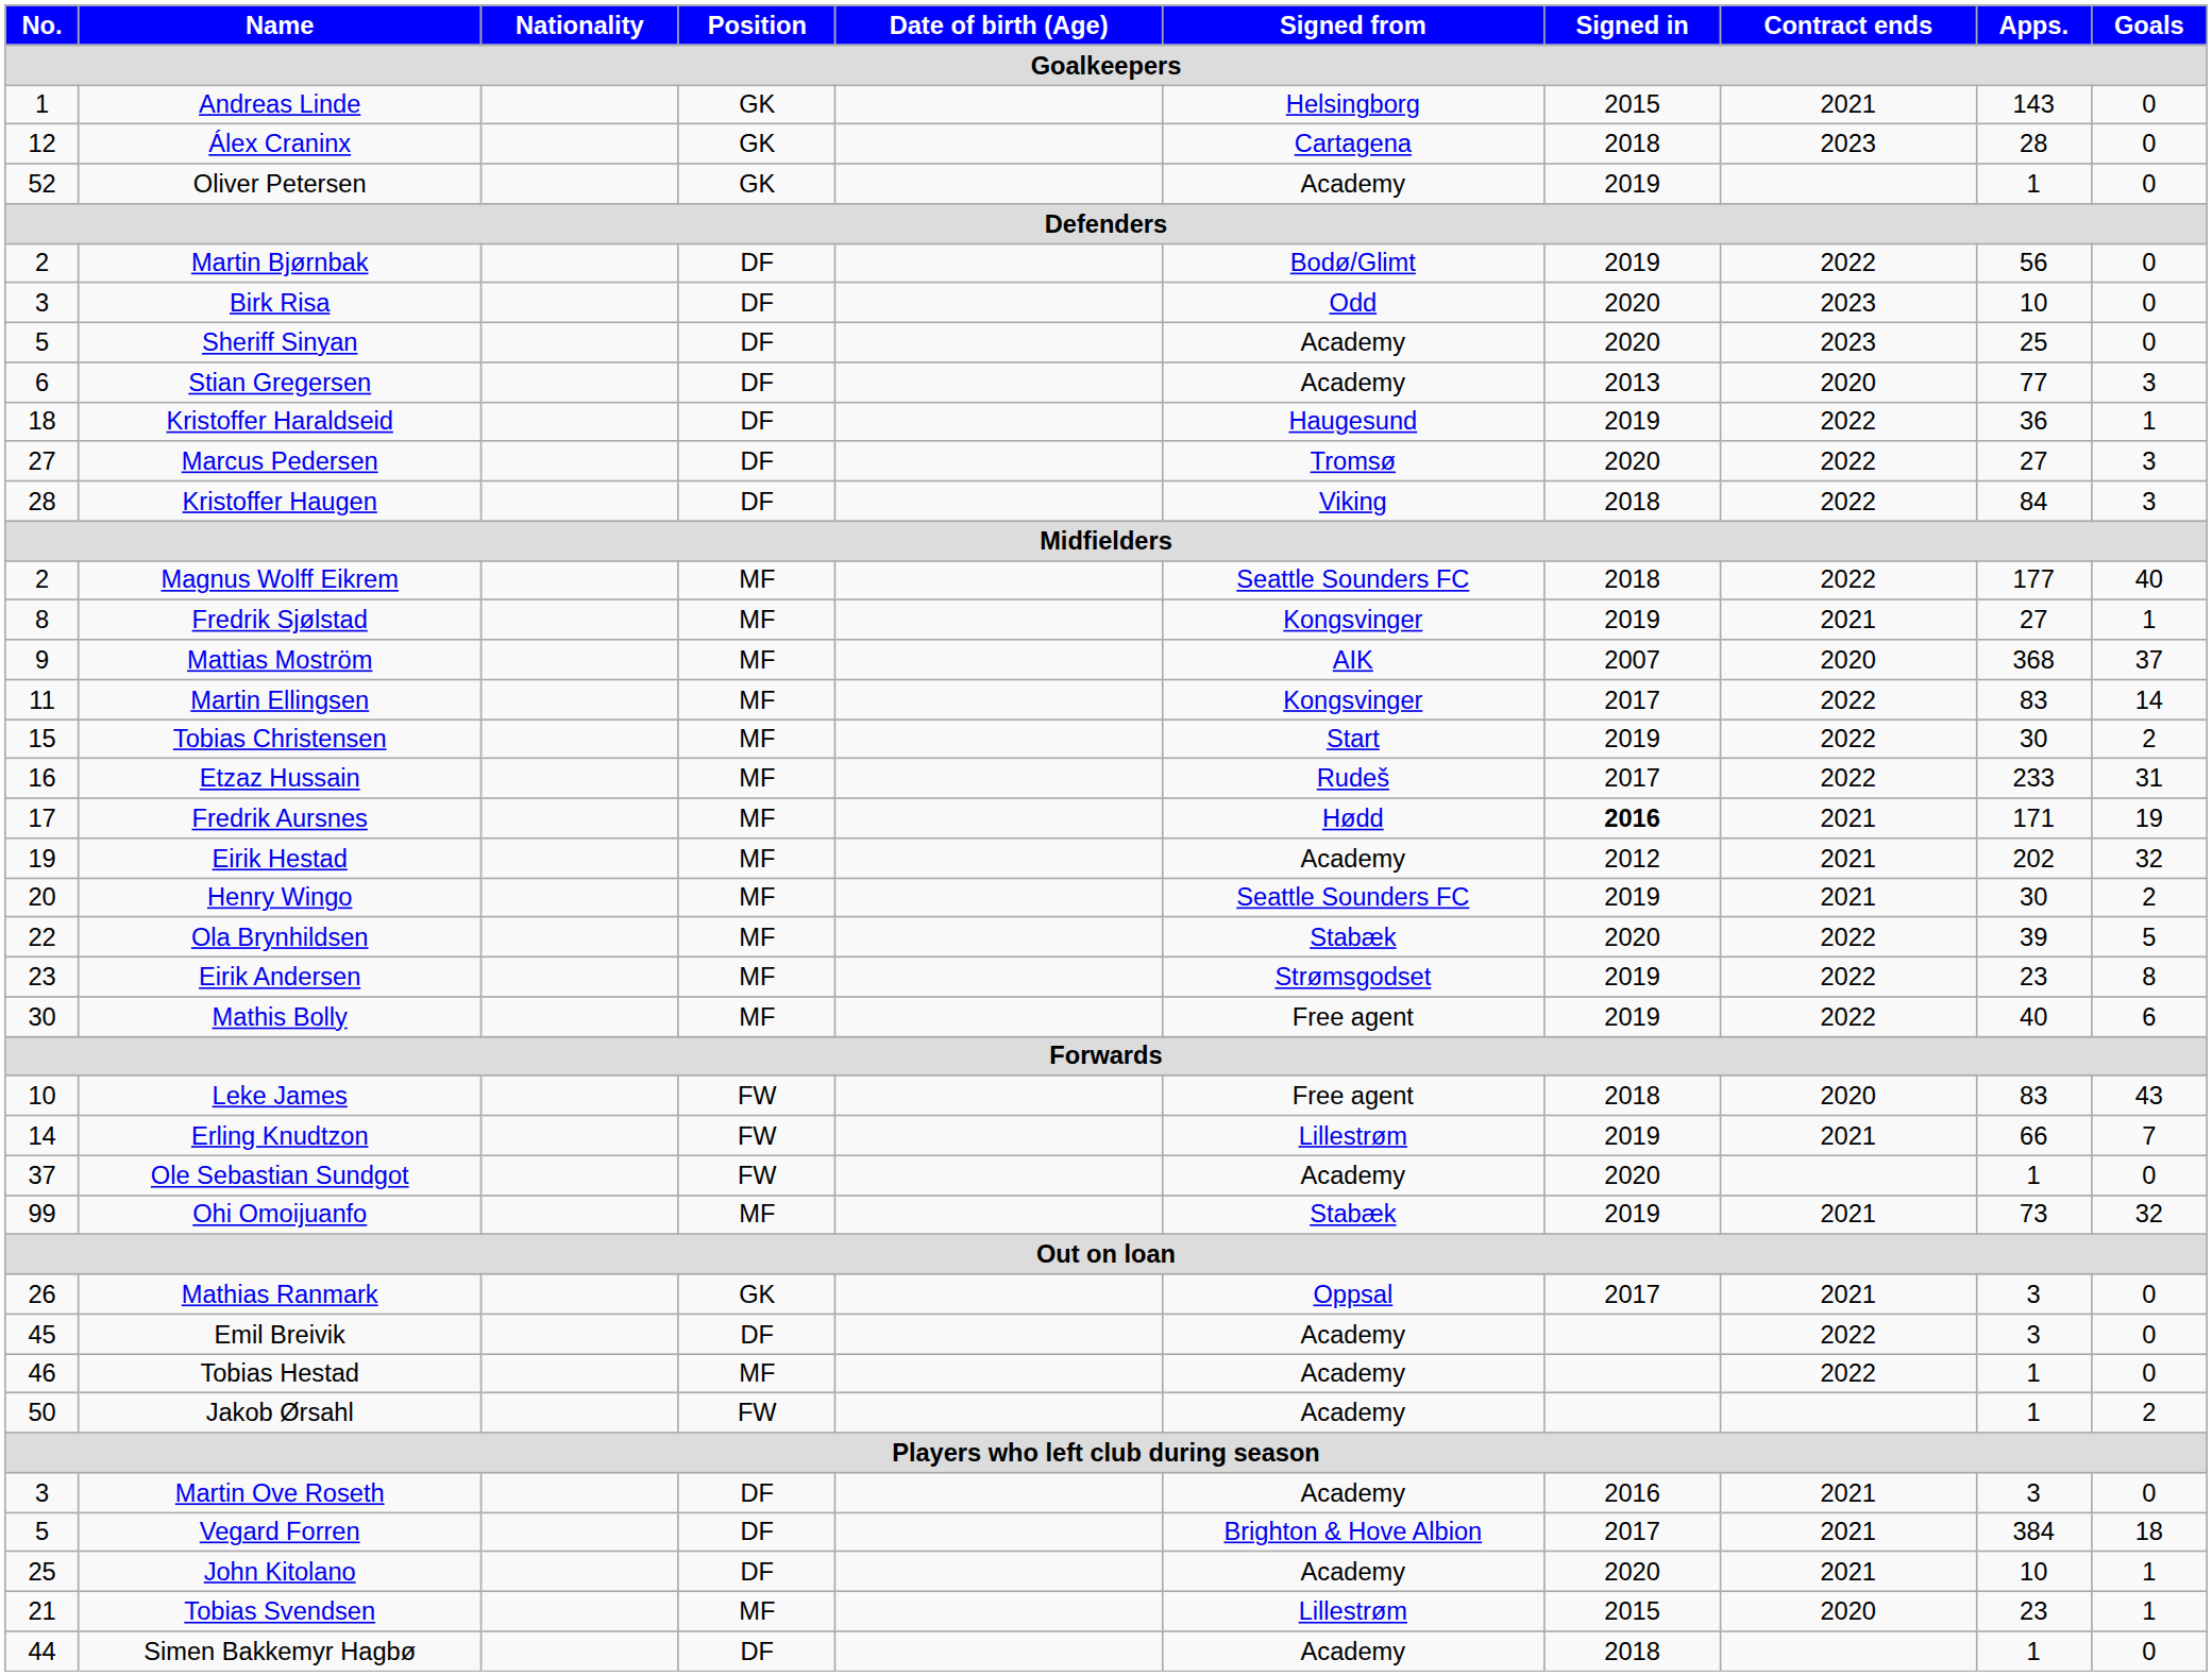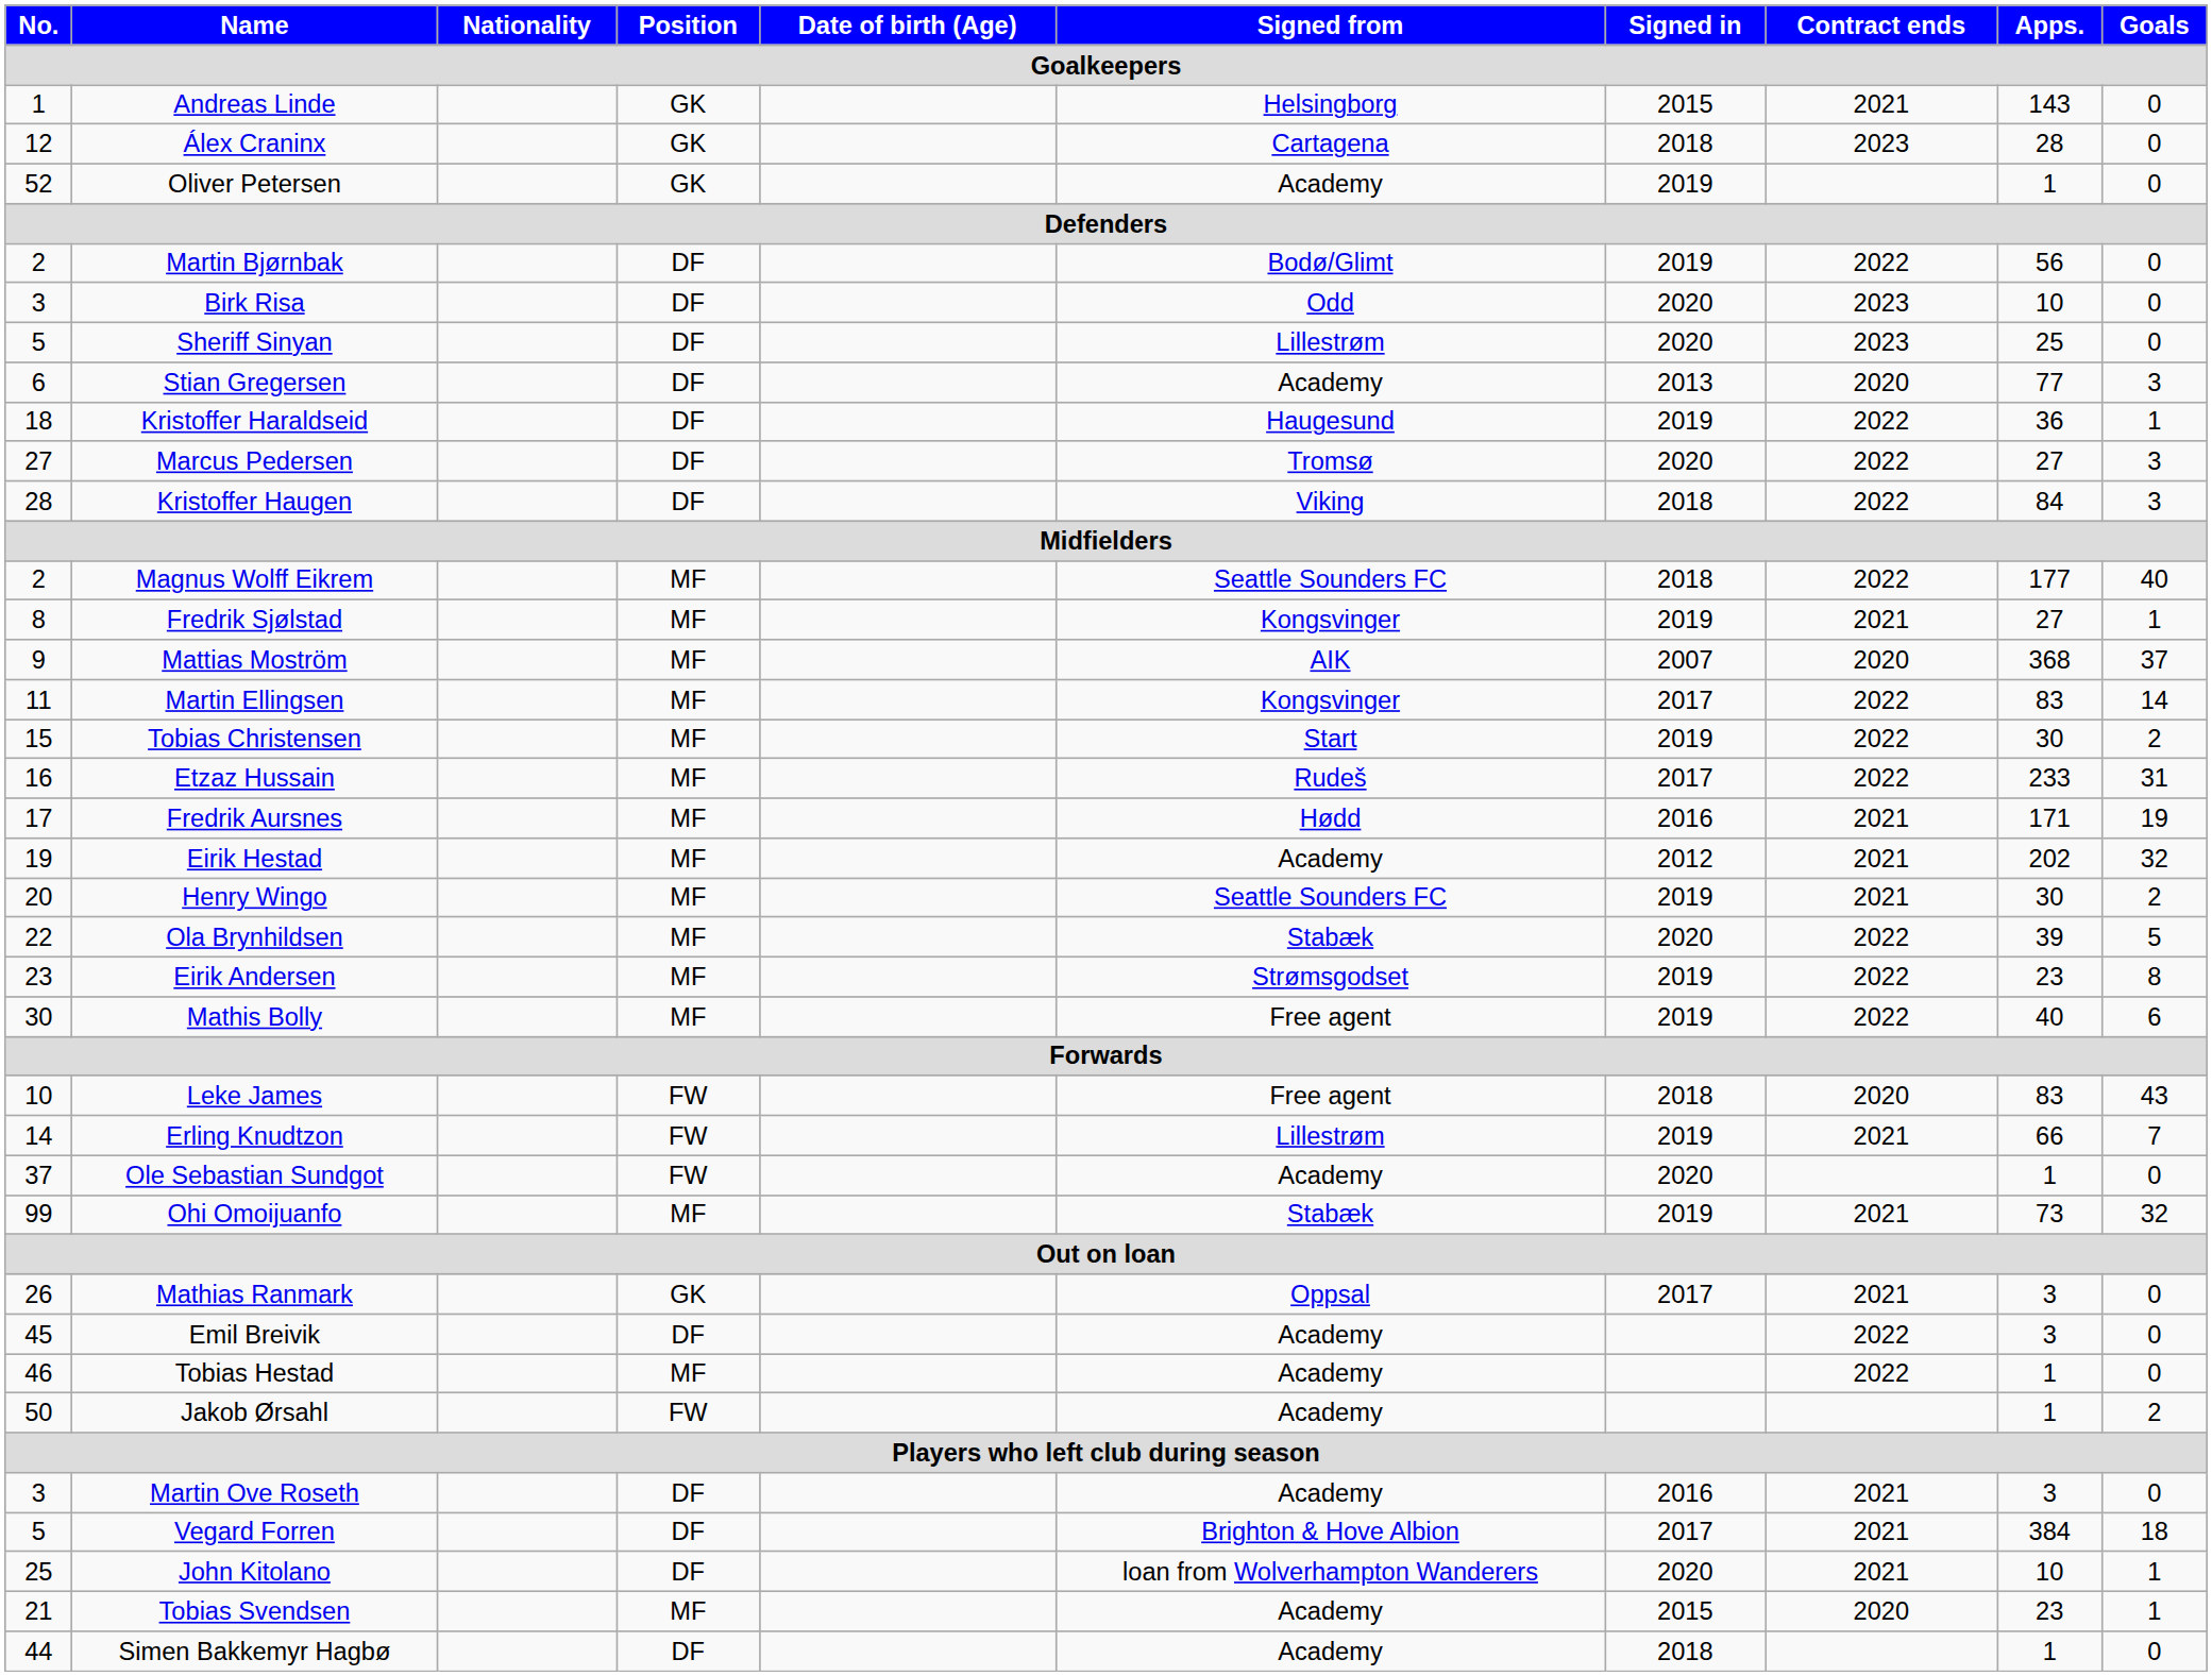 <table class="wikitable"  style="text-align:center; font-size:90%; width:100%;">
 <tr>
 <th style="background:#00f; color:white; text-align:center;">No.</th>
 <th style="background:#00f; color:white; text-align:center;">Name</th>
 <th style="background:#00f; color:white; text-align:center;">Nationality</th>
 <th style="background:#00f; color:white; text-align:center;">Position</th>
 <th style="background:#00f; color:white; text-align:center;">Date of birth (Age)</th>
 <th style="background:#00f; color:white; text-align:center;">Signed from</th>
 <th style="background:#00f; color:white; text-align:center;">Signed in</th>
 <th style="background:#00f; color:white; text-align:center;">Contract ends</th>
 <th style="background:#00f; color:white; text-align:center;">Apps.</th>
 <th style="background:#00f; color:white; text-align:center;">Goals</th>
 </tr>
 <tr>
 <th colspan="11"  style="background:#dcdcdc; text-align:center;">Goalkeepers</th>
 </tr>
 <tr>
 <td>1</td>
 <td><a href='#'>Andreas Linde</a></td>
 <td></td>
 <td>GK</td>
 <td></td>
 <td><a href='#'>Helsingborg</a></td>
 <td>2015</td>
 <td>2021</td>
 <td>143</td>
 <td>0</td>
 </tr>
 <tr>
 <td>12</td>
 <td><a href='#'>Álex Craninx</a></td>
 <td></td>
 <td>GK</td>
 <td></td>
 <td><a href='#'>Cartagena</a></td>
 <td>2018</td>
 <td>2023</td>
 <td>28</td>
 <td>0</td>
 </tr>
 <tr>
 <td>52</td>
 <td>Oliver Petersen</td>
 <td></td>
 <td>GK</td>
 <td></td>
 <td>Academy</td>
 <td>2019</td>
 <td></td>
 <td>1</td>
 <td>0</td>
 </tr>
 <tr>
 <th colspan="11"  style="background:#dcdcdc; text-align:center;">Defenders</th>
 </tr>
 <tr>
 <td>2</td>
 <td><a href='#'>Martin Bjørnbak</a></td>
 <td></td>
 <td>DF</td>
 <td></td>
 <td><a href='#'>Bodø/Glimt</a></td>
 <td>2019</td>
 <td>2022</td>
 <td>56</td>
 <td>0</td>
 </tr>
 <tr>
 <td>3</td>
 <td><a href='#'>Birk Risa</a></td>
 <td></td>
 <td>DF</td>
 <td></td>
 <td><a href='#'>Odd</a></td>
 <td>2020</td>
 <td>2023</td>
 <td>10</td>
 <td>0</td>
 </tr>
 <tr>
 <td>5</td>
 <td><a href='#'>Sheriff Sinyan</a></td>
 <td></td>
 <td>DF</td>
 <td></td>
-<td>Academy</td>
+<td><a href='#'>Lillestrøm</a></td>
 <td>2020</td>
 <td>2023</td>
 <td>25</td>
 <td>0</td>
 </tr>
 <tr>
 <td>6</td>
 <td><a href='#'>Stian Gregersen</a></td>
 <td></td>
 <td>DF</td>
 <td></td>
 <td>Academy</td>
 <td>2013</td>
 <td>2020</td>
 <td>77</td>
 <td>3</td>
 </tr>
 <tr>
 <td>18</td>
 <td><a href='#'>Kristoffer Haraldseid</a></td>
 <td></td>
 <td>DF</td>
 <td></td>
 <td><a href='#'>Haugesund</a></td>
 <td>2019</td>
 <td>2022</td>
 <td>36</td>
 <td>1</td>
 </tr>
 <tr>
 <td>27</td>
 <td><a href='#'>Marcus Pedersen</a></td>
 <td></td>
 <td>DF</td>
 <td></td>
 <td><a href='#'>Tromsø</a></td>
 <td>2020</td>
 <td>2022</td>
 <td>27</td>
 <td>3</td>
 </tr>
 <tr>
 <td>28</td>
 <td><a href='#'>Kristoffer Haugen</a></td>
 <td></td>
 <td>DF</td>
 <td></td>
 <td><a href='#'>Viking</a></td>
 <td>2018</td>
 <td>2022</td>
 <td>84</td>
 <td>3</td>
 </tr>
 <tr>
 <th colspan="11"  style="background:#dcdcdc; text-align:center;">Midfielders</th>
 </tr>
 <tr>
 <td>2</td>
 <td><a href='#'>Magnus Wolff Eikrem</a></td>
 <td></td>
 <td>MF</td>
 <td></td>
 <td><a href='#'>Seattle Sounders FC</a></td>
 <td>2018</td>
 <td>2022</td>
 <td>177</td>
 <td>40</td>
 </tr>
 <tr>
 <td>8</td>
 <td><a href='#'>Fredrik Sjølstad</a></td>
 <td></td>
 <td>MF</td>
 <td></td>
 <td><a href='#'>Kongsvinger</a></td>
 <td>2019</td>
 <td>2021</td>
 <td>27</td>
 <td>1</td>
 </tr>
 <tr>
 <td>9</td>
 <td><a href='#'>Mattias Moström</a></td>
 <td></td>
 <td>MF</td>
 <td></td>
 <td><a href='#'>AIK</a></td>
 <td>2007</td>
 <td>2020</td>
 <td>368</td>
 <td>37</td>
 </tr>
 <tr>
 <td>11</td>
 <td><a href='#'>Martin Ellingsen</a></td>
 <td></td>
 <td>MF</td>
 <td></td>
 <td><a href='#'>Kongsvinger</a></td>
 <td>2017</td>
 <td>2022</td>
 <td>83</td>
 <td>14</td>
 </tr>
 <tr>
 <td>15</td>
 <td><a href='#'>Tobias Christensen</a></td>
 <td></td>
 <td>MF</td>
 <td></td>
 <td><a href='#'>Start</a></td>
 <td>2019</td>
 <td>2022</td>
 <td>30</td>
 <td>2</td>
 </tr>
 <tr>
 <td>16</td>
 <td><a href='#'>Etzaz Hussain</a></td>
 <td></td>
 <td>MF</td>
 <td></td>
 <td><a href='#'>Rudeš</a></td>
 <td>2017</td>
 <td>2022</td>
 <td>233</td>
 <td>31</td>
 </tr>
 <tr>
 <td>17</td>
 <td><a href='#'>Fredrik Aursnes</a></td>
 <td></td>
 <td>MF</td>
 <td></td>
 <td><a href='#'>Hødd</a></td>
-<td><strong>2016</strong></td>
+<td>2016</td>
 <td>2021</td>
 <td>171</td>
 <td>19</td>
 </tr>
 <tr>
 <td>19</td>
 <td><a href='#'>Eirik Hestad</a></td>
 <td></td>
 <td>MF</td>
 <td></td>
 <td>Academy</td>
 <td>2012</td>
 <td>2021</td>
 <td>202</td>
 <td>32</td>
 </tr>
 <tr>
 <td>20</td>
 <td><a href='#'>Henry Wingo</a></td>
 <td></td>
 <td>MF</td>
 <td></td>
 <td><a href='#'>Seattle Sounders FC</a></td>
 <td>2019</td>
 <td>2021</td>
 <td>30</td>
 <td>2</td>
 </tr>
 <tr>
 <td>22</td>
 <td><a href='#'>Ola Brynhildsen</a></td>
 <td></td>
 <td>MF</td>
 <td></td>
 <td><a href='#'>Stabæk</a></td>
 <td>2020</td>
 <td>2022</td>
 <td>39</td>
 <td>5</td>
 </tr>
 <tr>
 <td>23</td>
 <td><a href='#'>Eirik Andersen</a></td>
 <td></td>
 <td>MF</td>
 <td></td>
 <td><a href='#'>Strømsgodset</a></td>
 <td>2019</td>
 <td>2022</td>
 <td>23</td>
 <td>8</td>
 </tr>
 <tr>
 <td>30</td>
 <td><a href='#'>Mathis Bolly</a></td>
 <td></td>
 <td>MF</td>
 <td></td>
 <td>Free agent</td>
 <td>2019</td>
 <td>2022</td>
 <td>40</td>
 <td>6</td>
 </tr>
 <tr>
 <th colspan="11"  style="background:#dcdcdc; text-align:center;">Forwards</th>
 </tr>
 <tr>
 <td>10</td>
 <td><a href='#'>Leke James</a></td>
 <td></td>
 <td>FW</td>
 <td></td>
 <td>Free agent</td>
 <td>2018</td>
 <td>2020</td>
 <td>83</td>
 <td>43</td>
 </tr>
 <tr>
 <td>14</td>
 <td><a href='#'>Erling Knudtzon</a></td>
 <td></td>
 <td>FW</td>
 <td></td>
 <td><a href='#'>Lillestrøm</a></td>
 <td>2019</td>
 <td>2021</td>
 <td>66</td>
 <td>7</td>
 </tr>
 <tr>
 <td>37</td>
 <td><a href='#'>Ole Sebastian Sundgot</a></td>
 <td></td>
 <td>FW</td>
 <td></td>
 <td>Academy</td>
 <td>2020</td>
 <td></td>
 <td>1</td>
 <td>0</td>
 </tr>
 <tr>
 <td>99</td>
 <td><a href='#'>Ohi Omoijuanfo</a></td>
 <td></td>
 <td>MF</td>
 <td></td>
 <td><a href='#'>Stabæk</a></td>
 <td>2019</td>
 <td>2021</td>
 <td>73</td>
 <td>32</td>
 </tr>
 <tr>
 <th colspan="11"  style="background:#dcdcdc; text-align:center;">Out on loan</th>
 </tr>
 <tr>
 <td>26</td>
 <td><a href='#'>Mathias Ranmark</a></td>
 <td></td>
 <td>GK</td>
 <td></td>
 <td><a href='#'>Oppsal</a></td>
 <td>2017</td>
 <td>2021</td>
 <td>3</td>
 <td>0</td>
 </tr>
 <tr>
 <td>45</td>
 <td>Emil Breivik</td>
 <td></td>
 <td>DF</td>
 <td></td>
 <td>Academy</td>
 <td></td>
 <td>2022</td>
 <td>3</td>
 <td>0</td>
 </tr>
 <tr>
 <td>46</td>
 <td>Tobias Hestad</td>
 <td></td>
 <td>MF</td>
 <td></td>
 <td>Academy</td>
 <td></td>
 <td>2022</td>
 <td>1</td>
 <td>0</td>
 </tr>
 <tr>
 <td>50</td>
 <td>Jakob Ørsahl</td>
 <td></td>
 <td>FW</td>
 <td></td>
 <td>Academy</td>
 <td></td>
 <td></td>
 <td>1</td>
 <td>2</td>
 </tr>
 <tr>
 <th colspan="11"  style="background:#dcdcdc; text-align:center;">Players who left club during season</th>
 </tr>
 <tr>
 <td>3</td>
 <td><a href='#'>Martin Ove Roseth</a></td>
 <td></td>
 <td>DF</td>
 <td></td>
 <td>Academy</td>
 <td>2016</td>
 <td>2021</td>
 <td>3</td>
 <td>0</td>
 </tr>
 <tr>
 <td>5</td>
 <td><a href='#'>Vegard Forren</a></td>
 <td></td>
 <td>DF</td>
 <td></td>
 <td><a href='#'>Brighton & Hove Albion</a></td>
 <td>2017</td>
 <td>2021</td>
 <td>384</td>
 <td>18</td>
 </tr>
 <tr>
 <td>25</td>
 <td><a href='#'>John Kitolano</a></td>
 <td></td>
 <td>DF</td>
 <td></td>
-<td>Academy</td>
+<td>loan from <a href='#'>Wolverhampton Wanderers</a></td>
 <td>2020</td>
 <td>2021</td>
 <td>10</td>
 <td>1</td>
 </tr>
 <tr>
 <td>21</td>
 <td><a href='#'>Tobias Svendsen</a></td>
 <td></td>
 <td>MF</td>
 <td></td>
-<td><a href='#'>Lillestrøm</a></td>
+<td>Academy</td>
 <td>2015</td>
 <td>2020</td>
 <td>23</td>
 <td>1</td>
 </tr>
 <tr>
 <td>44</td>
 <td>Simen Bakkemyr Hagbø</td>
 <td></td>
 <td>DF</td>
 <td></td>
 <td>Academy</td>
 <td>2018</td>
 <td></td>
 <td>1</td>
 <td>0</td>
 </tr>
 </table>
